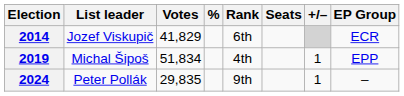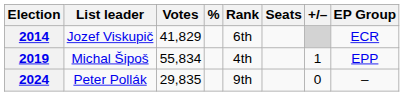 <table class="wikitable" style="text-align:center">
 <tr>
 <th>Election</th>
 <th>List leader</th>
 <th>Votes</th>
 <th>%</th>
 <th>Rank</th>
 <th>Seats</th>
 <th>+/–</th>
 <th>EP Group</th>
 </tr>
 <tr>
 <th><a href='#'>2014</a></th>
 <td><a href='#'>Jozef Viskupič</a></td>
 <td>41,829</td>
 <td></td>
 <td>6th</td>
 <td></td>
 <td bgcolor="lightgrey"></td>
 <td><a href='#'>ECR</a></td>
 </tr>
 <tr>
 <th><a href='#'>2019</a></th>
 <td><a href='#'>Michal Šipoš</a></td>
-<td>51,834</td>
+<td>55,834</td>
 <td></td>
 <td>4th</td>
 <td></td>
 <td> 1</td>
 <td><a href='#'>EPP</a></td>
 </tr>
 <tr>
 <th><a href='#'>2024</a></th>
 <td><a href='#'>Peter Pollák</a></td>
 <td>29,835</td>
 <td></td>
 <td>9th</td>
 <td></td>
-<td> 1</td>
+<td> 0</td>
 <td>–</td>
 </tr>
 </table>
